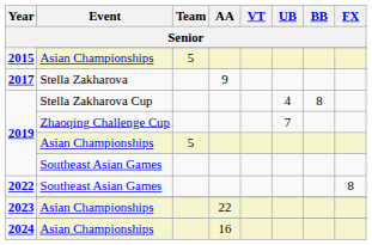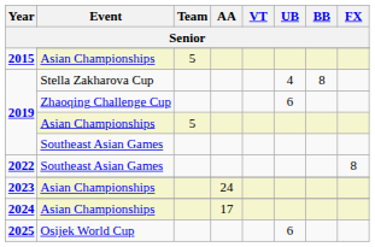 <table class="wikitable" style="text-align:center; font-size:95%;">
 <tr>
 <th align="center">Year</th>
 <th align="center">Event</th>
 <th style="width:30px;">Team</th>
 <th style="width:30px;">AA</th>
 <th style="width:30px;"><a href='#'>VT</a></th>
 <th style="width:30px;"><a href='#'>UB</a></th>
 <th style="width:30px;"><a href='#'>BB</a></th>
 <th style="width:30px;"><a href='#'>FX</a></th>
 </tr>
 <tr>
 <th colspan="8"><strong>Senior</strong></th>
 </tr>
 <tr>
 <td rowspan="2"><strong><a href='#'>2015</a></strong></td>
 </tr>
 <tr bgcolor=#F5F6CE>
 <td align=left><a href='#'>Asian Championships</a></td>
 <td>5</td>
 <td></td>
 <td></td>
 <td></td>
 <td></td>
 <td></td>
 </tr>
 <tr>
-<td><strong><a href='#'>2017</a></strong></td>
-<td align=left>Stella Zakharova</td>
-<td></td>
-<td>9</td>
-<td></td>
-<td></td>
-<td></td>
-<td></td>
-</tr>
-<tr>
 <td rowspan="4"><strong><a href='#'>2019</a></strong></td>
 <td align=left>Stella Zakharova Cup</td>
 <td></td>
 <td></td>
 <td></td>
 <td>4</td>
 <td>8</td>
 <td></td>
 </tr>
 <tr>
 <td align=left><a href='#'>Zhaoqing Challenge Cup</a></td>
 <td></td>
 <td></td>
 <td></td>
-<td>7</td>
+<td>6</td>
 <td></td>
 <td></td>
 </tr>
 <tr bgcolor=#F5F6CE>
 <td align=left><a href='#'>Asian Championships</a></td>
 <td>5</td>
 <td></td>
 <td></td>
 <td></td>
 <td></td>
 <td></td>
 </tr>
 <tr>
 <td align=left><a href='#'>Southeast Asian Games</a></td>
 <td></td>
 <td></td>
 <td></td>
 <td></td>
 <td></td>
 <td></td>
 </tr>
 <tr>
 <td rowspan="1"><strong><a href='#'>2022</a></strong></td>
 <td align=left><a href='#'>Southeast Asian Games</a></td>
 <td></td>
 <td></td>
 <td></td>
 <td></td>
 <td></td>
 <td>8</td>
 </tr>
 <tr>
 <td rowspan="2"><strong><a href='#'>2023</a></strong></td>
 </tr>
 <tr bgcolor=#F5F6CE>
 <td align=left><a href='#'>Asian Championships</a></td>
 <td></td>
-<td>22</td>
+<td>24</td>
 <td></td>
 <td></td>
 <td></td>
 <td></td>
 </tr>
 <tr>
 <td rowspan="2"><strong><a href='#'>2024</a></strong></td>
 </tr>
 <tr bgcolor=#F5F6CE>
 <td align=left><a href='#'>Asian Championships</a></td>
 <td></td>
-<td>16</td>
+<td>17</td>
 <td></td>
 <td></td>
 <td></td>
 <td></td>
 </tr>
+<tr>
+<td rowspan="1"><strong><a href='#'>2025</a></strong></td>
+<td align=left><a href='#'>Osijek World Cup</a></td>
+<td></td>
+<td></td>
+<td></td>
+<td>6</td>
+<td></td>
+<td></td>
+</tr>
 </table>
